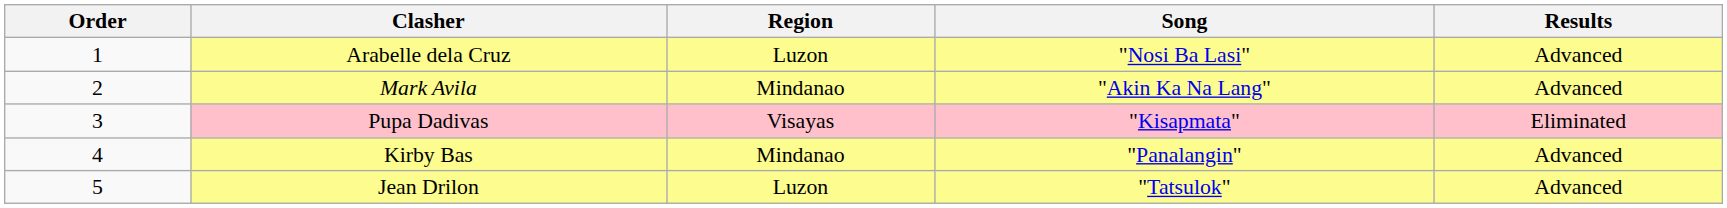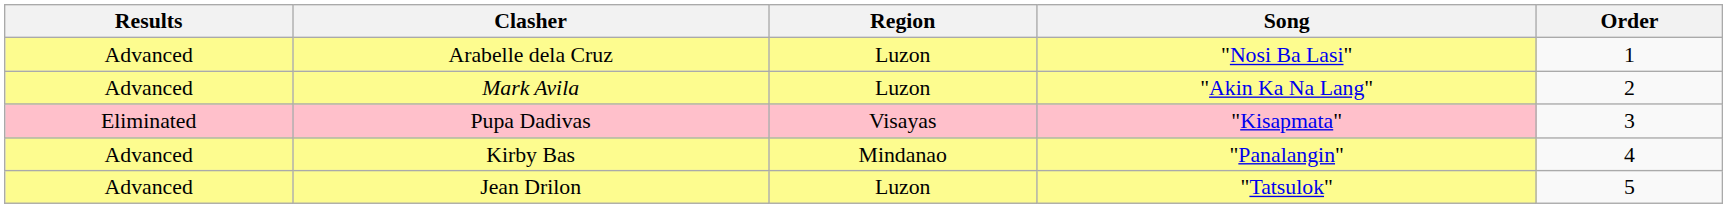 <table class="wikitable" style="text-align:center; line-height:17px; width:100%;">
 <tr>
-<th>Order</th>
+<th>Results</th>
 <th>Clasher</th>
 <th>Region</th>
 <th>Song</th>
-<th>Results</th>
+<th>Order</th>
 </tr>
 <tr>
-<td>1</td>
+<td style="background:#fdfc8f;">Advanced</td>
 <td style="background:#fdfc8f;">Arabelle dela Cruz</td>
 <td style="background:#fdfc8f;">Luzon</td>
 <td style="background:#fdfc8f;">"<a href='#'>Nosi Ba Lasi</a>"</td>
-<td style="background:#fdfc8f;">Advanced</td>
+<td>1</td>
 </tr>
 <tr>
+<td style="background:#fdfc8f;">Advanced</td>
+<td style="background:#fdfc8f;"><em>Mark Avila</em></td>
+<td style="background:#fdfc8f;">Luzon</td>
+<td style="background:#fdfc8f;">"<a href='#'>Akin Ka Na Lang</a>"</td>
 <td>2</td>
-<td style="background:#fdfc8f;"><em>Mark Avila</em></td>
-<td style="background:#fdfc8f;">Mindanao</td>
-<td style="background:#fdfc8f;">"<a href='#'>Akin Ka Na Lang</a>"</td>
-<td style="background:#fdfc8f;">Advanced</td>
 </tr>
 <tr>
-<td>3</td>
+<td style="background:pink;">Eliminated</td>
 <td style="background:pink;">Pupa Dadivas</td>
 <td style="background:pink;">Visayas</td>
 <td style="background:pink;">"<a href='#'>Kisapmata</a>"</td>
-<td style="background:pink;">Eliminated</td>
+<td>3</td>
 </tr>
 <tr>
-<td>4</td>
+<td style="background:#fdfc8f;">Advanced</td>
 <td style="background:#fdfc8f;">Kirby Bas</td>
 <td style="background:#fdfc8f;">Mindanao</td>
 <td style="background:#fdfc8f;">"<a href='#'>Panalangin</a>"</td>
-<td style="background:#fdfc8f;">Advanced</td>
+<td>4</td>
 </tr>
 <tr>
-<td>5</td>
+<td style="background:#fdfc8f;">Advanced</td>
 <td style="background:#fdfc8f;">Jean Drilon</td>
 <td style="background:#fdfc8f;">Luzon</td>
 <td style="background:#fdfc8f;">"<a href='#'>Tatsulok</a>"</td>
-<td style="background:#fdfc8f;">Advanced</td>
+<td>5</td>
 </tr>
 </table>
